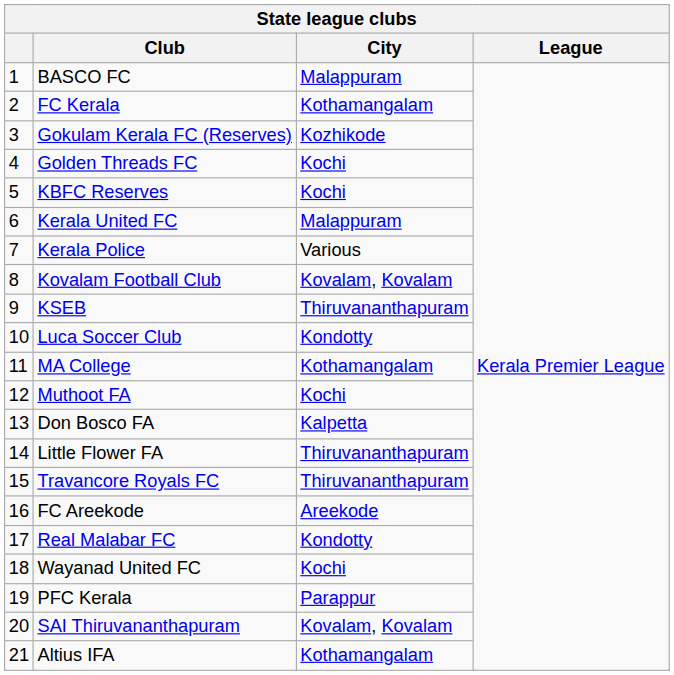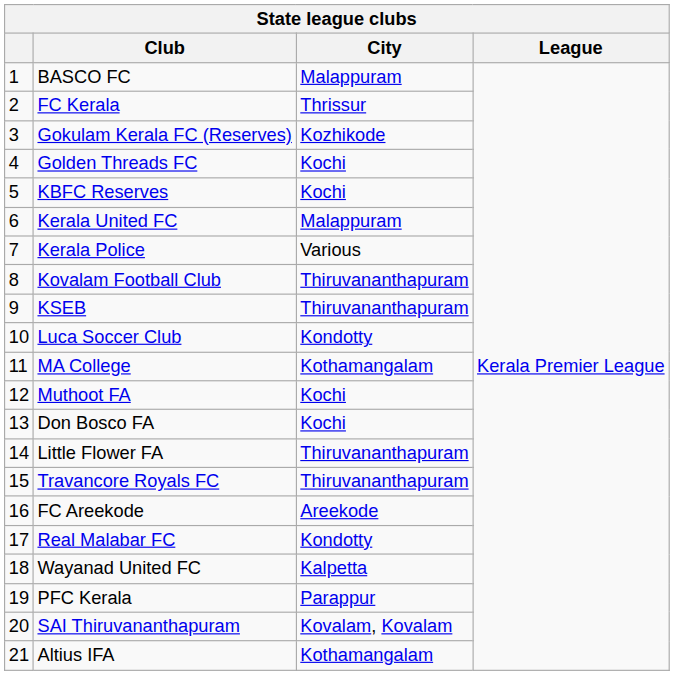 <table class="wikitable">
 <tr>
 <th colspan="4">State league clubs</th>
 </tr>
 <tr>
 <th></th>
 <th>Club</th>
 <th>City</th>
 <th>League</th>
 </tr>
 <tr>
 <td>1</td>
 <td>BASCO FC</td>
 <td><a href='#'>Malappuram</a></td>
 <td rowspan="21"><a href='#'>Kerala Premier League</a></td>
 </tr>
 <tr>
 <td>2</td>
 <td><a href='#'>FC Kerala</a></td>
-<td><a href='#'>Kothamangalam</a></td>
+<td><a href='#'>Thrissur</a></td>
 </tr>
 <tr>
 <td>3</td>
 <td><a href='#'>Gokulam Kerala FC (Reserves)</a></td>
 <td><a href='#'>Kozhikode</a></td>
 </tr>
 <tr>
 <td>4</td>
 <td><a href='#'>Golden Threads FC</a></td>
 <td><a href='#'>Kochi</a></td>
 </tr>
 <tr>
 <td>5</td>
 <td><a href='#'>KBFC Reserves</a></td>
 <td><a href='#'>Kochi</a></td>
 </tr>
 <tr>
 <td>6</td>
 <td><a href='#'>Kerala United FC</a></td>
 <td><a href='#'>Malappuram</a></td>
 </tr>
 <tr>
 <td>7</td>
 <td><a href='#'>Kerala Police</a></td>
 <td>Various</td>
 </tr>
 <tr>
 <td>8</td>
 <td><a href='#'>Kovalam Football Club</a></td>
-<td><a href='#'>Kovalam</a>, <a href='#'>Kovalam</a></td>
+<td><a href='#'>Thiruvananthapuram</a></td>
 </tr>
 <tr>
 <td>9</td>
 <td><a href='#'>KSEB</a></td>
 <td><a href='#'>Thiruvananthapuram</a></td>
 </tr>
 <tr>
 <td>10</td>
 <td><a href='#'>Luca Soccer Club</a></td>
 <td><a href='#'>Kondotty</a></td>
 </tr>
 <tr>
 <td>11</td>
 <td><a href='#'>MA College</a></td>
 <td><a href='#'>Kothamangalam</a></td>
 </tr>
 <tr>
 <td>12</td>
 <td><a href='#'>Muthoot FA</a></td>
 <td><a href='#'>Kochi</a></td>
 </tr>
 <tr>
 <td>13</td>
 <td>Don Bosco FA</td>
-<td><a href='#'>Kalpetta</a></td>
+<td><a href='#'>Kochi</a></td>
 </tr>
 <tr>
 <td>14</td>
 <td>Little Flower FA</td>
 <td><a href='#'>Thiruvananthapuram</a></td>
 </tr>
 <tr>
 <td>15</td>
 <td><a href='#'>Travancore Royals FC</a></td>
 <td><a href='#'>Thiruvananthapuram</a></td>
 </tr>
 <tr>
 <td>16</td>
 <td>FC Areekode</td>
 <td><a href='#'>Areekode</a></td>
 </tr>
 <tr>
 <td>17</td>
 <td><a href='#'>Real Malabar FC</a></td>
 <td><a href='#'>Kondotty</a></td>
 </tr>
 <tr>
 <td>18</td>
 <td>Wayanad United FC</td>
-<td><a href='#'>Kochi</a></td>
+<td><a href='#'>Kalpetta</a></td>
 </tr>
 <tr>
 <td>19</td>
 <td>PFC Kerala</td>
 <td><a href='#'>Parappur</a></td>
 </tr>
 <tr>
 <td>20</td>
 <td><a href='#'>SAI Thiruvananthapuram</a></td>
 <td><a href='#'>Kovalam</a>, <a href='#'>Kovalam</a></td>
 </tr>
 <tr>
 <td>21</td>
 <td>Altius IFA</td>
 <td><a href='#'>Kothamangalam</a></td>
 </tr>
 </table>
